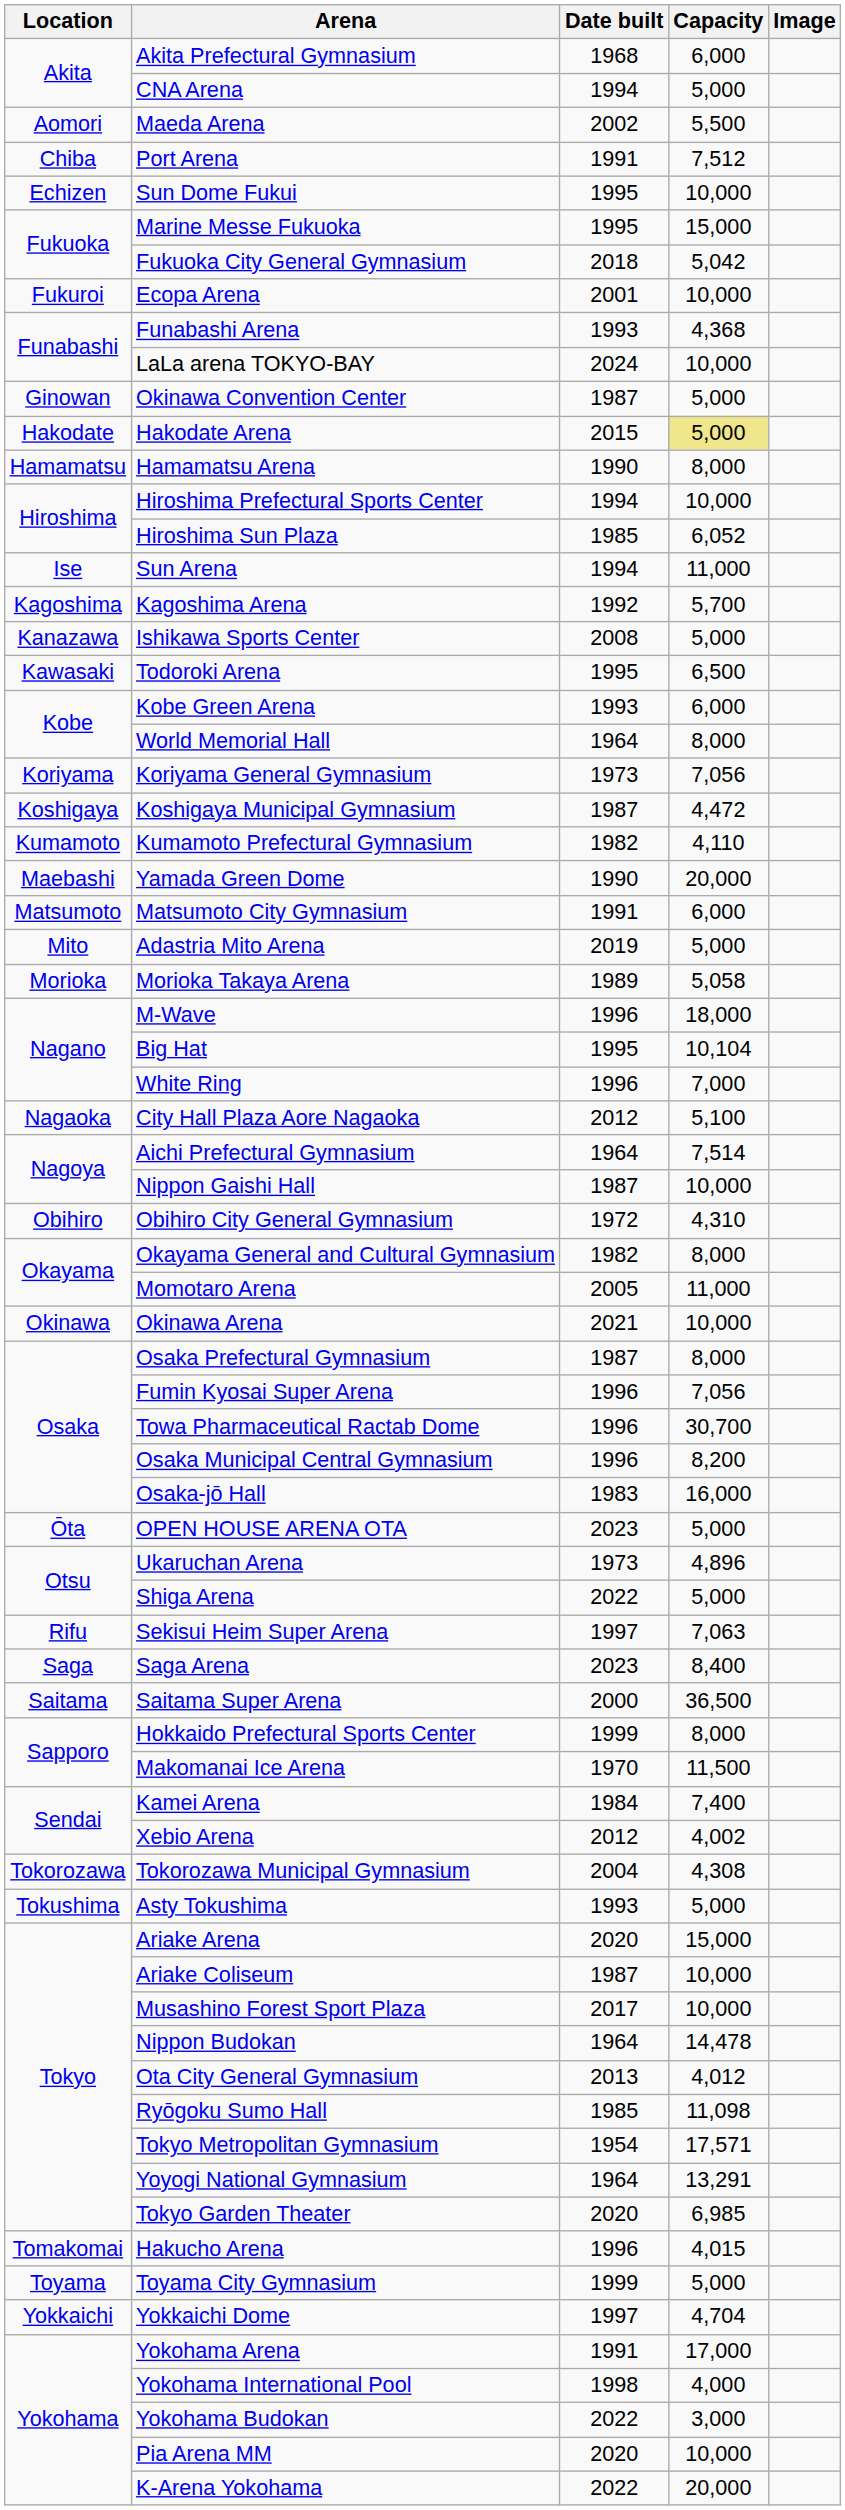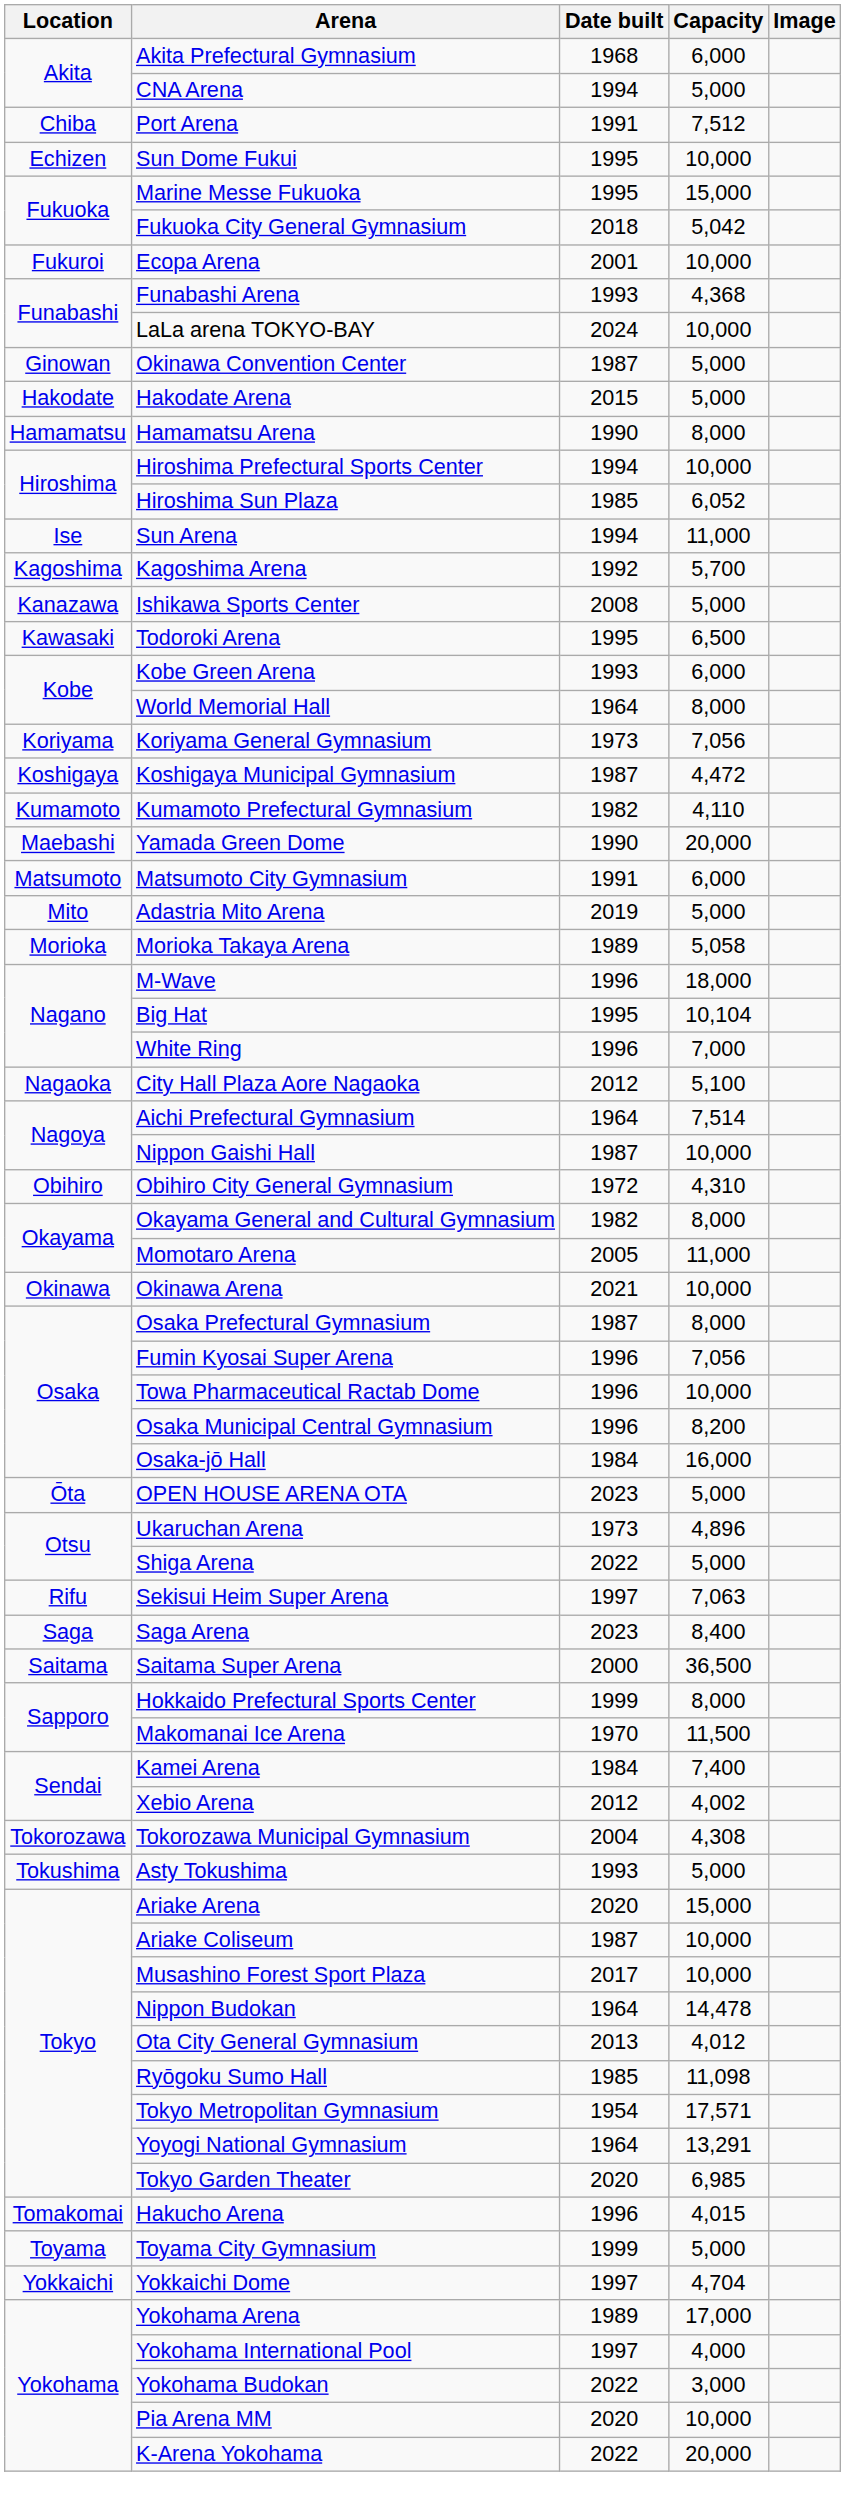 <table class="wikitable sortable">
 <tr>
 <th>Location</th>
 <th>Arena</th>
 <th>Date built</th>
 <th>Capacity</th>
 <th>Image</th>
 </tr>
 <tr>
 <td rowspan="2" align="center"><a href='#'>Akita</a></td>
 <td><a href='#'>Akita Prefectural Gymnasium</a></td>
 <td align="center">1968</td>
 <td align="center">6,000</td>
 <td></td>
 </tr>
 <tr>
 <td><a href='#'>CNA Arena</a></td>
 <td align="center">1994</td>
 <td align="center">5,000</td>
-<td></td>
-</tr>
-<tr>
-<td align="center"><a href='#'>Aomori</a></td>
-<td><a href='#'>Maeda Arena</a></td>
-<td align="center">2002</td>
-<td align="center">5,500</td>
 <td></td>
 </tr>
 <tr>
 <td align="center"><a href='#'>Chiba</a></td>
 <td><a href='#'>Port Arena</a></td>
 <td align="center">1991</td>
 <td align="center">7,512</td>
 <td></td>
 </tr>
 <tr>
 <td align="center"><a href='#'>Echizen</a></td>
 <td><a href='#'>Sun Dome Fukui</a></td>
 <td align="center">1995</td>
 <td align="center">10,000</td>
 <td></td>
 </tr>
 <tr>
 <td rowspan="2" align="center"><a href='#'>Fukuoka</a></td>
 <td><a href='#'>Marine Messe Fukuoka</a></td>
 <td align="center">1995</td>
 <td align="center">15,000</td>
 <td></td>
 </tr>
 <tr>
 <td><a href='#'>Fukuoka City General Gymnasium</a></td>
 <td align="center">2018</td>
 <td align="center">5,042</td>
 <td></td>
 </tr>
 <tr>
 <td align="center"><a href='#'>Fukuroi</a></td>
 <td><a href='#'>Ecopa Arena</a></td>
 <td align="center">2001</td>
 <td align="center">10,000</td>
 <td></td>
 </tr>
 <tr>
 <td rowspan="2" align="center"><a href='#'>Funabashi</a></td>
 <td><a href='#'>Funabashi Arena</a></td>
 <td align="center">1993</td>
 <td align="center">4,368</td>
 </tr>
 <tr>
 <td>LaLa arena TOKYO-BAY</td>
 <td align="center">2024</td>
 <td align="center">10,000</td>
 <td></td>
 </tr>
 <tr>
 <td align="center"><a href='#'>Ginowan</a></td>
 <td><a href='#'>Okinawa Convention Center</a></td>
 <td align="center">1987</td>
 <td align="center">5,000</td>
 <td></td>
 </tr>
 <tr>
 <td align="center"><a href='#'>Hakodate</a></td>
 <td><a href='#'>Hakodate Arena</a></td>
 <td align="center">2015</td>
-<td align="center" style="background: khaki;">5,000</td>
+<td align="center">5,000</td>
 <td></td>
 </tr>
 <tr>
 <td align="center"><a href='#'>Hamamatsu</a></td>
 <td><a href='#'>Hamamatsu Arena</a></td>
 <td align="center">1990</td>
 <td align="center">8,000</td>
 <td></td>
 </tr>
 <tr>
 <td rowspan="2" align="center"><a href='#'>Hiroshima</a></td>
 <td><a href='#'>Hiroshima Prefectural Sports Center</a></td>
 <td align="center">1994</td>
 <td align="center">10,000</td>
 <td></td>
 </tr>
 <tr>
 <td><a href='#'>Hiroshima Sun Plaza</a></td>
 <td align="center">1985</td>
 <td align="center">6,052</td>
 <td></td>
 </tr>
 <tr>
 <td align="center"><a href='#'>Ise</a></td>
 <td><a href='#'>Sun Arena</a></td>
 <td align="center">1994</td>
 <td align="center">11,000</td>
 <td></td>
 </tr>
 <tr>
 <td align="center"><a href='#'>Kagoshima</a></td>
 <td><a href='#'>Kagoshima Arena</a></td>
 <td align="center">1992</td>
 <td align="center">5,700</td>
 <td></td>
 </tr>
 <tr>
 <td align="center"><a href='#'>Kanazawa</a></td>
 <td><a href='#'>Ishikawa Sports Center</a></td>
 <td align="center">2008</td>
 <td align="center">5,000</td>
 <td></td>
 </tr>
 <tr>
 <td align="center"><a href='#'>Kawasaki</a></td>
 <td><a href='#'>Todoroki Arena</a></td>
 <td align="center">1995</td>
 <td align="center">6,500</td>
 <td></td>
 </tr>
 <tr>
 <td rowspan="2" align="center"><a href='#'>Kobe</a></td>
 <td><a href='#'>Kobe Green Arena</a></td>
 <td align="center">1993</td>
 <td align="center">6,000</td>
 <td></td>
 </tr>
 <tr>
 <td><a href='#'>World Memorial Hall</a></td>
 <td align="center">1964</td>
 <td align="center">8,000</td>
 <td></td>
 </tr>
 <tr>
 <td align="center"><a href='#'>Koriyama</a></td>
 <td><a href='#'>Koriyama General Gymnasium</a></td>
 <td align="center">1973</td>
 <td align="center">7,056</td>
 <td></td>
 </tr>
 <tr>
 <td align="center"><a href='#'>Koshigaya</a></td>
 <td><a href='#'>Koshigaya Municipal Gymnasium</a></td>
 <td align="center">1987</td>
 <td align="center">4,472</td>
 <td></td>
 </tr>
 <tr>
 <td align="center"><a href='#'>Kumamoto</a></td>
 <td><a href='#'>Kumamoto Prefectural Gymnasium</a></td>
 <td align="center">1982</td>
 <td align="center">4,110</td>
 <td></td>
 </tr>
 <tr>
 <td align="center"><a href='#'>Maebashi</a></td>
 <td><a href='#'>Yamada Green Dome</a></td>
 <td align="center">1990</td>
 <td align="center">20,000</td>
 <td></td>
 </tr>
 <tr>
 <td align="center"><a href='#'>Matsumoto</a></td>
 <td><a href='#'>Matsumoto City Gymnasium</a></td>
 <td align="center">1991</td>
 <td align="center">6,000</td>
 <td></td>
 </tr>
 <tr>
 <td align="center"><a href='#'>Mito</a></td>
 <td><a href='#'>Adastria Mito Arena</a></td>
 <td align="center">2019</td>
 <td align="center">5,000</td>
 <td></td>
 </tr>
 <tr>
 <td align="center"><a href='#'>Morioka</a></td>
 <td><a href='#'>Morioka Takaya Arena</a></td>
 <td align="center">1989</td>
 <td align="center">5,058</td>
 <td></td>
 </tr>
 <tr>
 <td rowspan=3 align="center"><a href='#'>Nagano</a></td>
 <td><a href='#'>M-Wave</a></td>
 <td align="center">1996</td>
 <td align="center">18,000</td>
 <td></td>
 </tr>
 <tr>
 <td><a href='#'>Big Hat</a></td>
 <td align="center">1995</td>
 <td align="center">10,104</td>
 <td></td>
 </tr>
 <tr>
 <td><a href='#'>White Ring</a></td>
 <td align="center">1996</td>
 <td align="center">7,000</td>
 <td></td>
 </tr>
 <tr>
 <td align="center"><a href='#'>Nagaoka</a></td>
 <td><a href='#'>City Hall Plaza Aore Nagaoka</a></td>
 <td align="center">2012</td>
 <td align="center">5,100</td>
 <td></td>
 </tr>
 <tr>
 <td rowspan="2" align="center"><a href='#'>Nagoya</a></td>
 <td><a href='#'>Aichi Prefectural Gymnasium</a></td>
 <td align="center">1964</td>
 <td align="center">7,514</td>
 <td></td>
 </tr>
 <tr>
 <td><a href='#'>Nippon Gaishi Hall</a></td>
 <td align="center">1987</td>
 <td align="center">10,000</td>
 <td></td>
 </tr>
 <tr>
 <td align="center"><a href='#'>Obihiro</a></td>
 <td><a href='#'>Obihiro City General Gymnasium</a></td>
 <td align="center">1972</td>
 <td align="center">4,310</td>
 <td></td>
 </tr>
 <tr>
 <td rowspan=2 align="center"><a href='#'>Okayama</a></td>
 <td><a href='#'>Okayama General and Cultural Gymnasium</a></td>
 <td align="center">1982</td>
 <td align="center">8,000</td>
 <td></td>
 </tr>
 <tr>
 <td><a href='#'>Momotaro Arena</a></td>
 <td align="center">2005</td>
 <td align="center">11,000</td>
 <td></td>
 </tr>
 <tr>
 <td rowspan=1 align="center"><a href='#'>Okinawa</a></td>
 <td><a href='#'>Okinawa Arena</a></td>
 <td align="center">2021</td>
 <td align="center">10,000</td>
 <td></td>
 </tr>
 <tr>
 <td rowspan="5" align="center"><a href='#'>Osaka</a></td>
 <td><a href='#'>Osaka Prefectural Gymnasium</a></td>
 <td align="center">1987</td>
 <td align="center">8,000</td>
 <td></td>
 </tr>
 <tr>
 <td><a href='#'>Fumin Kyosai Super Arena</a></td>
 <td align="center">1996</td>
 <td align="center">7,056</td>
 <td></td>
 </tr>
 <tr>
 <td><a href='#'>Towa Pharmaceutical Ractab Dome</a></td>
 <td align="center">1996</td>
-<td align="center">30,700</td>
+<td align="center">10,000</td>
 <td></td>
 </tr>
 <tr>
 <td><a href='#'>Osaka Municipal Central Gymnasium</a></td>
 <td align="center">1996</td>
 <td align="center">8,200</td>
 <td></td>
 </tr>
 <tr>
 <td><a href='#'>Osaka-jō Hall</a></td>
-<td align="center">1983</td>
+<td align="center">1984</td>
 <td align="center">16,000</td>
 <td></td>
 </tr>
 <tr>
 <td align="center"><a href='#'>Ōta</a></td>
 <td><a href='#'>OPEN HOUSE ARENA OTA</a></td>
 <td align="center">2023</td>
 <td align="center">5,000</td>
 <td></td>
 </tr>
 <tr>
 <td rowspan="2" align="center"><a href='#'>Otsu</a></td>
 <td><a href='#'>Ukaruchan Arena</a></td>
 <td align="center">1973</td>
 <td align="center">4,896</td>
 <td></td>
 </tr>
 <tr>
 <td><a href='#'>Shiga Arena</a></td>
 <td align="center">2022</td>
 <td align="center">5,000</td>
 <td></td>
 </tr>
 <tr>
 <td align="center"><a href='#'>Rifu</a></td>
 <td><a href='#'>Sekisui Heim Super Arena</a></td>
 <td align="center">1997</td>
 <td align="center">7,063</td>
 <td></td>
 </tr>
 <tr>
 <td align="center"><a href='#'>Saga</a></td>
 <td><a href='#'>Saga Arena</a></td>
 <td align="center">2023</td>
 <td align="center">8,400</td>
 <td></td>
 </tr>
 <tr>
 <td align="center"><a href='#'>Saitama</a></td>
 <td><a href='#'>Saitama Super Arena</a></td>
 <td align="center">2000</td>
 <td align="center">36,500</td>
 <td></td>
 </tr>
 <tr>
 <td rowspan="2" align="center"><a href='#'>Sapporo</a></td>
 <td><a href='#'>Hokkaido Prefectural Sports Center</a></td>
 <td align="center">1999</td>
 <td align="center">8,000</td>
 <td></td>
 </tr>
 <tr>
 <td><a href='#'>Makomanai Ice Arena</a></td>
 <td align="center">1970</td>
 <td align="center">11,500</td>
 <td></td>
 </tr>
 <tr>
 <td rowspan="2" align="center"><a href='#'>Sendai</a></td>
 <td><a href='#'>Kamei Arena</a></td>
 <td align="center">1984</td>
 <td align="center">7,400</td>
 <td></td>
 </tr>
 <tr>
 <td><a href='#'>Xebio Arena</a></td>
 <td align="center">2012</td>
 <td align="center">4,002</td>
 <td></td>
 </tr>
 <tr>
 <td align="center"><a href='#'>Tokorozawa</a></td>
 <td><a href='#'>Tokorozawa Municipal Gymnasium</a></td>
 <td align="center">2004</td>
 <td align="center">4,308</td>
 <td></td>
 </tr>
 <tr>
 <td align="center"><a href='#'>Tokushima</a></td>
 <td><a href='#'>Asty Tokushima</a></td>
 <td align="center">1993</td>
 <td align="center">5,000</td>
 <td></td>
 </tr>
 <tr>
 <td rowspan="9" align="center"><a href='#'>Tokyo</a></td>
 <td><a href='#'>Ariake Arena</a></td>
 <td align="center">2020</td>
 <td align="center">15,000</td>
 <td></td>
 </tr>
 <tr>
 <td><a href='#'>Ariake Coliseum</a></td>
 <td align="center">1987</td>
 <td align="center">10,000</td>
 <td></td>
 </tr>
 <tr>
 <td><a href='#'>Musashino Forest Sport Plaza</a></td>
 <td align="center">2017</td>
 <td align="center">10,000</td>
 <td></td>
 </tr>
 <tr>
 <td><a href='#'>Nippon Budokan</a></td>
 <td align="center">1964</td>
 <td align="center">14,478</td>
 <td></td>
 </tr>
 <tr>
 <td><a href='#'>Ota City General Gymnasium</a></td>
 <td align="center">2013</td>
 <td align="center">4,012</td>
 <td></td>
 </tr>
 <tr>
 <td><a href='#'>Ryōgoku Sumo Hall</a></td>
 <td align="center">1985</td>
 <td align="center">11,098</td>
 <td></td>
 </tr>
 <tr>
 <td><a href='#'>Tokyo Metropolitan Gymnasium</a></td>
 <td align="center">1954</td>
 <td align="center">17,571</td>
 <td></td>
 </tr>
 <tr>
 <td><a href='#'>Yoyogi National Gymnasium</a></td>
 <td align="center">1964</td>
 <td align="center">13,291</td>
 <td></td>
 </tr>
 <tr>
 <td><a href='#'>Tokyo Garden Theater</a></td>
 <td align="center">2020</td>
 <td align="center">6,985</td>
 <td></td>
 </tr>
 <tr>
 <td align="center"><a href='#'>Tomakomai</a></td>
 <td><a href='#'>Hakucho Arena</a></td>
 <td align="center">1996</td>
 <td align="center">4,015</td>
 <td></td>
 </tr>
 <tr>
 <td align="center"><a href='#'>Toyama</a></td>
 <td><a href='#'>Toyama City Gymnasium</a></td>
 <td align="center">1999</td>
 <td align="center">5,000</td>
 <td></td>
 </tr>
 <tr>
 <td align="center"><a href='#'>Yokkaichi</a></td>
 <td><a href='#'>Yokkaichi Dome</a></td>
 <td align="center">1997</td>
 <td align="center">4,704</td>
 <td></td>
 </tr>
 <tr>
 <td rowspan=5 align="center"><a href='#'>Yokohama</a></td>
 <td><a href='#'>Yokohama Arena</a></td>
-<td align="center">1991</td>
+<td align="center">1989</td>
 <td align="center">17,000</td>
 <td></td>
 </tr>
 <tr>
 <td><a href='#'>Yokohama International Pool</a></td>
-<td align="center">1998</td>
+<td align="center">1997</td>
 <td align="center">4,000</td>
 <td></td>
 </tr>
 <tr>
 <td><a href='#'>Yokohama Budokan</a></td>
 <td align="center">2022</td>
 <td align="center">3,000</td>
 <td></td>
 </tr>
 <tr>
 <td><a href='#'>Pia Arena MM</a></td>
 <td align="center">2020</td>
 <td align="center">10,000</td>
 <td></td>
 </tr>
 <tr>
 <td><a href='#'>K-Arena Yokohama</a></td>
 <td align="center">2022</td>
 <td align="center">20,000</td>
 <td></td>
 </tr>
 </table>
